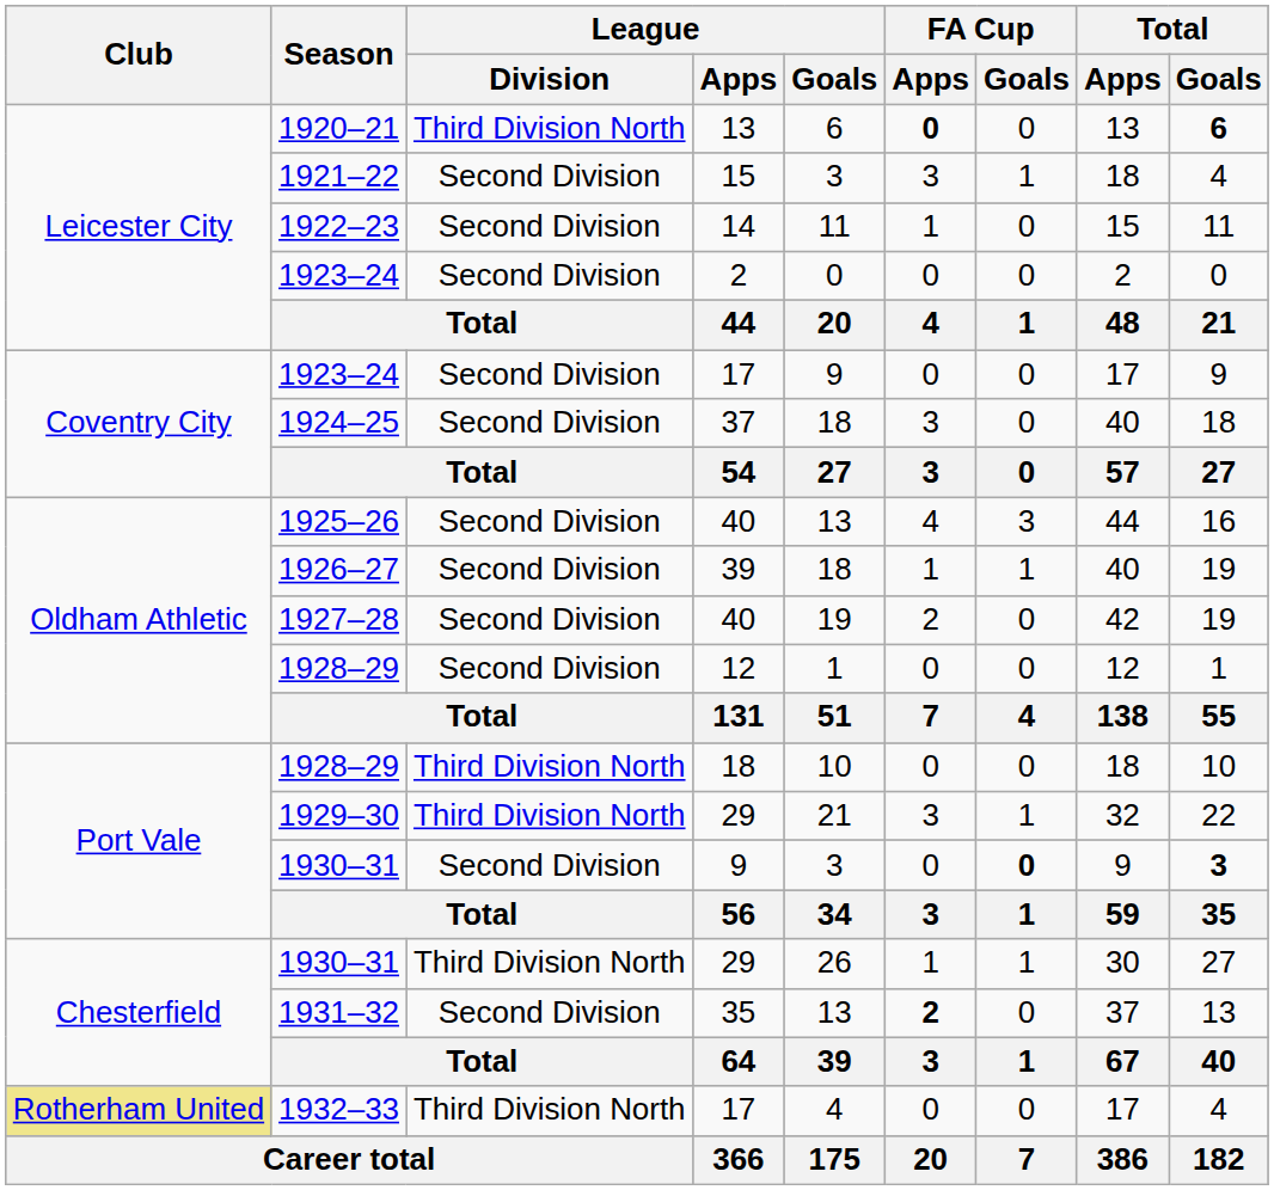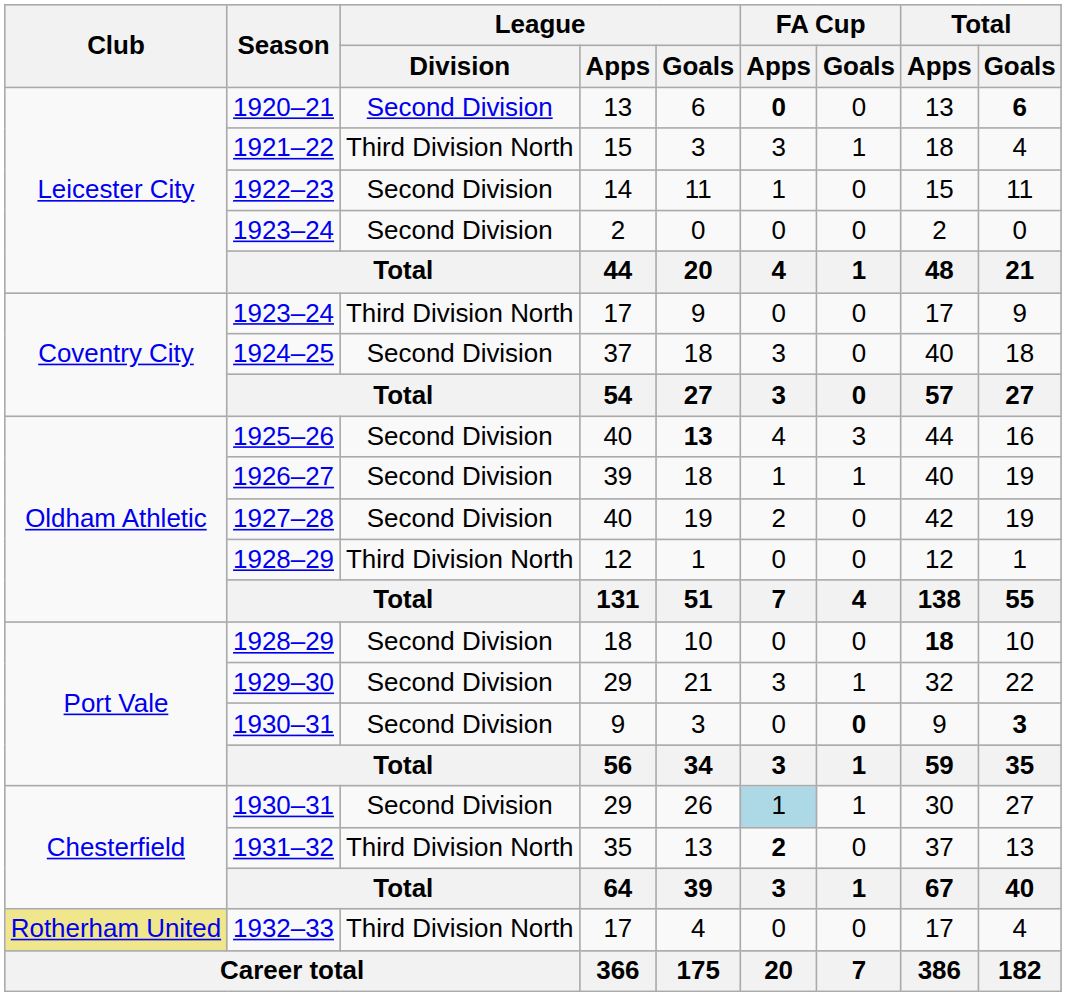 <table class="wikitable" style="text-align: center;">
 <tr>
 <th rowspan="2">Club</th>
 <th rowspan="2">Season</th>
 <th colspan="3">League</th>
 <th colspan="2">FA Cup</th>
 <th colspan="2">Total</th>
 </tr>
 <tr>
 <th>Division</th>
 <th>Apps</th>
 <th>Goals</th>
 <th>Apps</th>
 <th>Goals</th>
 <th>Apps</th>
 <th>Goals</th>
 </tr>
 <tr>
 <td rowspan="5"><a href='#'>Leicester City</a></td>
 <td><a href='#'>1920–21</a></td>
-<td><a href='#'>Third Division North</a></td>
+<td><a href='#'>Second Division</a></td>
 <td>13</td>
 <td>6</td>
 <td><strong>0</strong></td>
 <td>0</td>
 <td>13</td>
 <td><strong>6</strong></td>
 </tr>
 <tr>
 <td><a href='#'>1921–22</a></td>
-<td>Second Division</td>
+<td>Third Division North</td>
 <td>15</td>
 <td>3</td>
 <td>3</td>
 <td>1</td>
 <td>18</td>
 <td>4</td>
 </tr>
 <tr>
 <td><a href='#'>1922–23</a></td>
 <td>Second Division</td>
 <td>14</td>
 <td>11</td>
 <td>1</td>
 <td>0</td>
 <td>15</td>
 <td>11</td>
 </tr>
 <tr>
 <td><a href='#'>1923–24</a></td>
 <td>Second Division</td>
 <td>2</td>
 <td>0</td>
 <td>0</td>
 <td>0</td>
 <td>2</td>
 <td>0</td>
 </tr>
 <tr>
 <th colspan="2">Total</th>
 <th>44</th>
 <th>20</th>
 <th>4</th>
 <th>1</th>
 <th>48</th>
 <th>21</th>
 </tr>
 <tr>
 <td rowspan="3"><a href='#'>Coventry City</a></td>
 <td><a href='#'>1923–24</a></td>
-<td>Second Division</td>
+<td>Third Division North</td>
 <td>17</td>
 <td>9</td>
 <td>0</td>
 <td>0</td>
 <td>17</td>
 <td>9</td>
 </tr>
 <tr>
 <td><a href='#'>1924–25</a></td>
 <td>Second Division</td>
 <td>37</td>
 <td>18</td>
 <td>3</td>
 <td>0</td>
 <td>40</td>
 <td>18</td>
 </tr>
 <tr>
 <th colspan="2">Total</th>
 <th>54</th>
 <th>27</th>
 <th>3</th>
 <th>0</th>
 <th>57</th>
 <th>27</th>
 </tr>
 <tr>
 <td rowspan="5"><a href='#'>Oldham Athletic</a></td>
 <td><a href='#'>1925–26</a></td>
 <td>Second Division</td>
 <td>40</td>
-<td>13</td>
+<td><strong>13</strong></td>
 <td>4</td>
 <td>3</td>
 <td>44</td>
 <td>16</td>
 </tr>
 <tr>
 <td><a href='#'>1926–27</a></td>
 <td>Second Division</td>
 <td>39</td>
 <td>18</td>
 <td>1</td>
 <td>1</td>
 <td>40</td>
 <td>19</td>
 </tr>
 <tr>
 <td><a href='#'>1927–28</a></td>
 <td>Second Division</td>
 <td>40</td>
 <td>19</td>
 <td>2</td>
 <td>0</td>
 <td>42</td>
 <td>19</td>
 </tr>
 <tr>
 <td><a href='#'>1928–29</a></td>
-<td>Second Division</td>
+<td>Third Division North</td>
 <td>12</td>
 <td>1</td>
 <td>0</td>
 <td>0</td>
 <td>12</td>
 <td>1</td>
 </tr>
 <tr>
 <th colspan="2">Total</th>
 <th>131</th>
 <th>51</th>
 <th>7</th>
 <th>4</th>
 <th>138</th>
 <th>55</th>
 </tr>
 <tr>
 <td rowspan="4"><a href='#'>Port Vale</a></td>
 <td><a href='#'>1928–29</a></td>
-<td><a href='#'>Third Division North</a></td>
+<td>Second Division</td>
 <td>18</td>
 <td>10</td>
 <td>0</td>
 <td>0</td>
-<td>18</td>
+<td><strong>18</strong></td>
 <td>10</td>
 </tr>
 <tr>
 <td><a href='#'>1929–30</a></td>
-<td><a href='#'>Third Division North</a></td>
+<td>Second Division</td>
 <td>29</td>
 <td>21</td>
 <td>3</td>
 <td>1</td>
 <td>32</td>
 <td>22</td>
 </tr>
 <tr>
 <td><a href='#'>1930–31</a></td>
 <td>Second Division</td>
 <td>9</td>
 <td>3</td>
 <td>0</td>
 <td><strong>0</strong></td>
 <td>9</td>
 <td><strong>3</strong></td>
 </tr>
 <tr>
 <th colspan="2">Total</th>
 <th>56</th>
 <th>34</th>
 <th>3</th>
 <th>1</th>
 <th>59</th>
 <th>35</th>
 </tr>
 <tr>
 <td rowspan="3"><a href='#'>Chesterfield</a></td>
 <td><a href='#'>1930–31</a></td>
-<td>Third Division North</td>
+<td>Second Division</td>
 <td>29</td>
 <td>26</td>
-<td>1</td>
+<td style="background: lightblue;">1</td>
 <td>1</td>
 <td>30</td>
 <td>27</td>
 </tr>
 <tr>
 <td><a href='#'>1931–32</a></td>
-<td>Second Division</td>
+<td>Third Division North</td>
 <td>35</td>
 <td>13</td>
 <td><strong>2</strong></td>
 <td>0</td>
 <td>37</td>
 <td>13</td>
 </tr>
 <tr>
 <th colspan="2">Total</th>
 <th>64</th>
 <th>39</th>
 <th>3</th>
 <th>1</th>
 <th>67</th>
 <th>40</th>
 </tr>
 <tr>
 <td style="background: khaki;"><a href='#'>Rotherham United</a></td>
 <td><a href='#'>1932–33</a></td>
 <td>Third Division North</td>
 <td>17</td>
 <td>4</td>
 <td>0</td>
 <td>0</td>
 <td>17</td>
 <td>4</td>
 </tr>
 <tr>
 <th colspan="3">Career total</th>
 <th>366</th>
 <th>175</th>
 <th>20</th>
 <th>7</th>
 <th>386</th>
 <th>182</th>
 </tr>
 </table>
